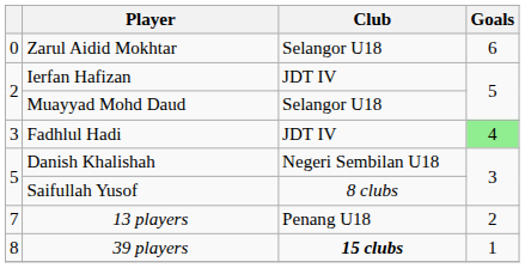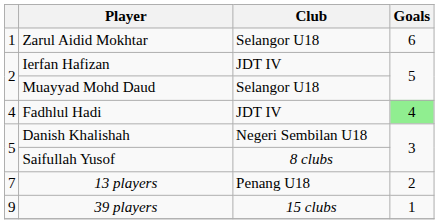 <table class="wikitable" style="text-align:center">
 <tr>
 <th></th>
 <th width=220>Player</th>
 <th width=160>Club</th>
 <th>Goals</th>
 </tr>
 <tr>
-<td>0</td>
+<td>1</td>
 <td style="text-align:left;">Zarul Aidid Mokhtar</td>
 <td style="text-align:left;">Selangor U18</td>
 <td>6</td>
 </tr>
 <tr>
 <td rowspan=2>2</td>
 <td style="text-align:left;">Ierfan Hafizan</td>
 <td style="text-align:left;">JDT IV</td>
 <td rowspan=2>5</td>
 </tr>
 <tr>
 <td style="text-align:left;">Muayyad Mohd Daud</td>
 <td style="text-align:left;">Selangor U18</td>
 </tr>
 <tr>
-<td>3</td>
+<td>4</td>
 <td style="text-align:left;">Fadhlul Hadi</td>
 <td style="text-align:left;">JDT IV</td>
 <td style="background: lightgreen;">4</td>
 </tr>
 <tr>
 <td rowspan=2>5</td>
 <td style="text-align:left;">Danish Khalishah</td>
 <td style="text-align:left;">Negeri Sembilan U18</td>
 <td rowspan=2>3</td>
 </tr>
 <tr>
 <td style="text-align:left;">Saifullah Yusof</td>
 <td style="text-align:middle;"><em>8 clubs</em></td>
 </tr>
 <tr>
 <td>7</td>
 <td style="text-align:middle;"><em>13 players</em></td>
 <td style="text-align:left;">Penang U18</td>
 <td>2</td>
 </tr>
 <tr>
-<td>8</td>
+<td>9</td>
 <td style="text-align:middle;"><em>39 players</em></td>
-<td style="text-align:middle;"><strong><em>15 clubs</em></strong></td>
+<td style="text-align:middle;"><em>15 clubs</em></td>
 <td>1</td>
 </tr>
 <tr>
 </tr>
 </table>
